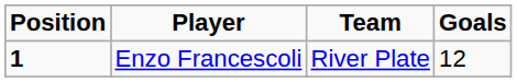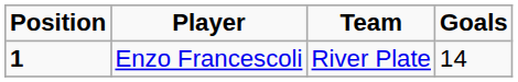 <table border="2" cellpadding="2" cellspacing="0" style="margin: 0; background: #f9f9f9; border: 1px #aaa solid; border-collapse: collapse; font-size: 85%;">
 <tr>
 <th>Position</th>
 <th>Player</th>
 <th>Team</th>
 <th>Goals</th>
 </tr>
 <tr>
 <td><strong>1</strong></td>
 <td><a href='#'>Enzo Francescoli</a></td>
 <td><a href='#'>River Plate</a></td>
-<td>12</td>
+<td>14</td>
 </tr>
 </table>
